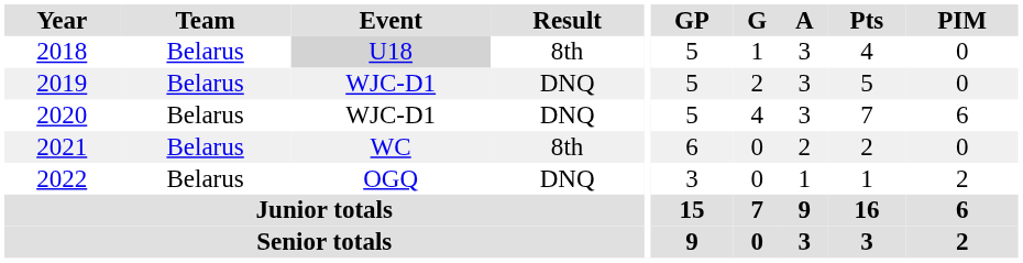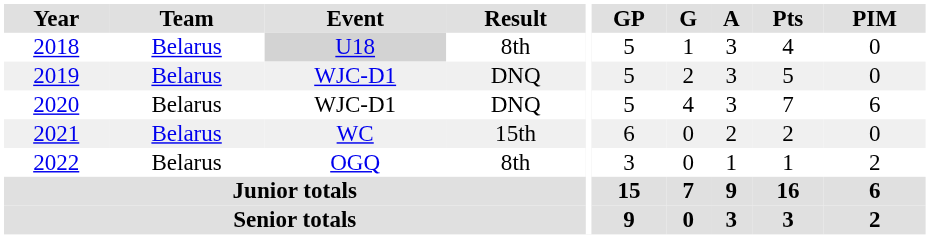 <table border="0" cellpadding="1" cellspacing="0" ID="Table3" style="text-align:center; width:40em">
 <tr bgcolor="#e0e0e0">
 <th>Year</th>
 <th>Team</th>
 <th>Event</th>
 <th>Result</th>
 <th rowspan="102" bgcolor="#ffffff"></th>
 <th>GP</th>
 <th>G</th>
 <th>A</th>
 <th>Pts</th>
 <th>PIM</th>
 </tr>
 <tr>
 <td><a href='#'>2018</a></td>
 <td><a href='#'>Belarus</a></td>
 <td style="background: lightgrey;"><a href='#'>U18</a></td>
 <td>8th</td>
 <td>5</td>
 <td>1</td>
 <td>3</td>
 <td>4</td>
 <td>0</td>
 </tr>
 <tr bgcolor="#f0f0f0">
 <td><a href='#'>2019</a></td>
 <td><a href='#'>Belarus</a></td>
 <td><a href='#'>WJC-D1</a></td>
 <td>DNQ</td>
 <td>5</td>
 <td>2</td>
 <td>3</td>
 <td>5</td>
 <td>0</td>
 </tr>
 <tr>
 <td><a href='#'>2020</a></td>
 <td>Belarus</td>
 <td>WJC-D1</td>
 <td>DNQ</td>
 <td>5</td>
 <td>4</td>
 <td>3</td>
 <td>7</td>
 <td>6</td>
 </tr>
 <tr bgcolor="#f0f0f0">
 <td><a href='#'>2021</a></td>
 <td><a href='#'>Belarus</a></td>
 <td><a href='#'>WC</a></td>
-<td>8th</td>
+<td>15th</td>
 <td>6</td>
 <td>0</td>
 <td>2</td>
 <td>2</td>
 <td>0</td>
 </tr>
 <tr>
 <td><a href='#'>2022</a></td>
 <td>Belarus</td>
 <td><a href='#'>OGQ</a></td>
-<td>DNQ</td>
+<td>8th</td>
 <td>3</td>
 <td>0</td>
 <td>1</td>
 <td>1</td>
 <td>2</td>
 </tr>
 <tr bgcolor="#e0e0e0">
 <th colspan="4">Junior totals</th>
 <th>15</th>
 <th>7</th>
 <th>9</th>
 <th>16</th>
 <th>6</th>
 </tr>
 <tr bgcolor="#e0e0e0">
 <th colspan="4">Senior totals</th>
 <th>9</th>
 <th>0</th>
 <th>3</th>
 <th>3</th>
 <th>2</th>
 </tr>
 </table>
